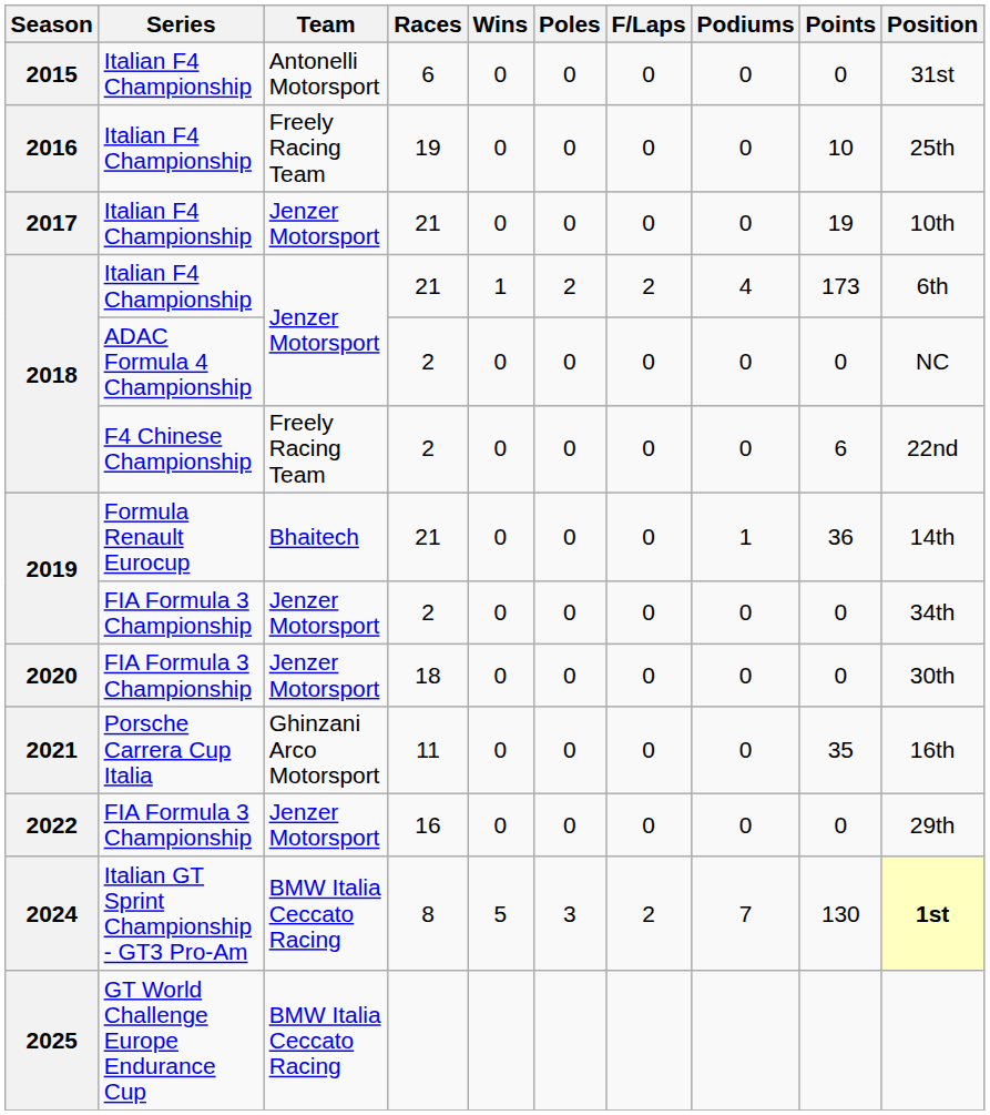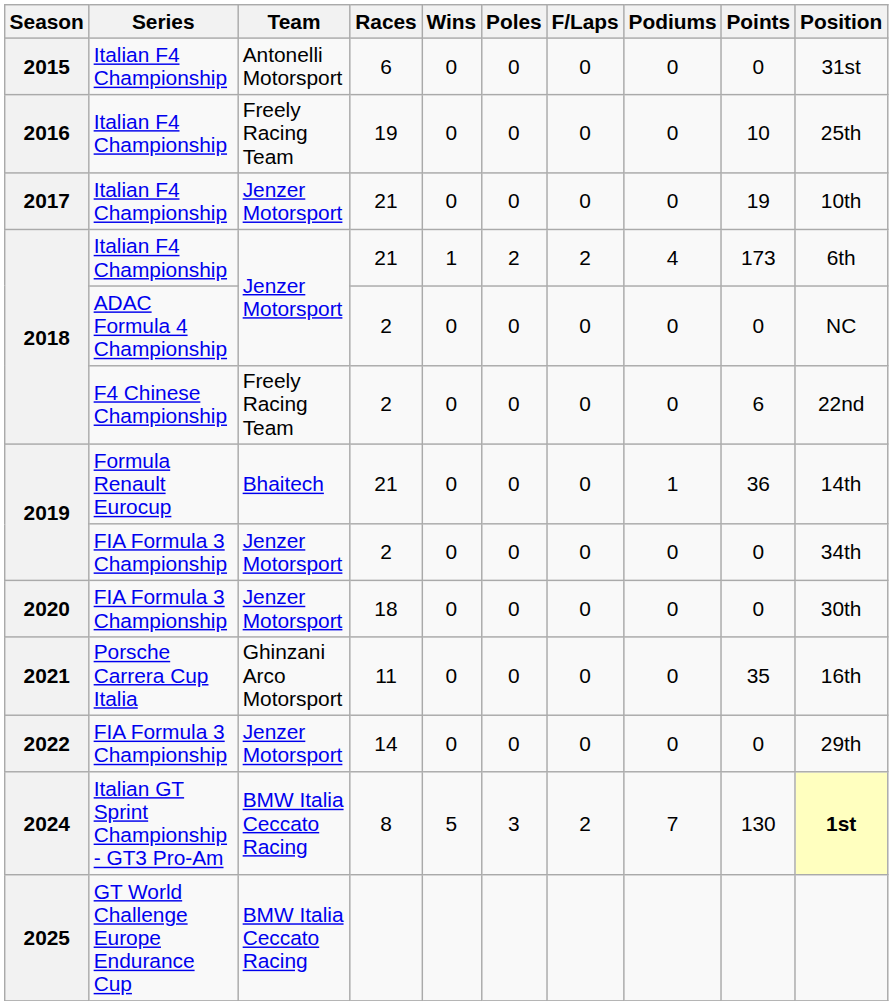 <table class="wikitable" style="font-size: 90%; text-align:center">
 <tr>
 <th>Season</th>
 <th>Series</th>
 <th>Team</th>
 <th>Races</th>
 <th>Wins</th>
 <th>Poles</th>
 <th>F/Laps</th>
 <th>Podiums</th>
 <th>Points</th>
 <th>Position</th>
 </tr>
 <tr>
 <th>2015</th>
 <td align=left><a href='#'>Italian F4 Championship</a></td>
 <td align="left">Antonelli Motorsport</td>
 <td>6</td>
 <td>0</td>
 <td>0</td>
 <td>0</td>
 <td>0</td>
 <td>0</td>
 <td>31st</td>
 </tr>
 <tr>
 <th>2016</th>
 <td align=left><a href='#'>Italian F4 Championship</a></td>
 <td align=left>Freely Racing Team</td>
 <td>19</td>
 <td>0</td>
 <td>0</td>
 <td>0</td>
 <td>0</td>
 <td>10</td>
 <td>25th</td>
 </tr>
 <tr>
 <th>2017</th>
 <td align=left><a href='#'>Italian F4 Championship</a></td>
 <td align=left><a href='#'>Jenzer Motorsport</a></td>
 <td>21</td>
 <td>0</td>
 <td>0</td>
 <td>0</td>
 <td>0</td>
 <td>19</td>
 <td>10th</td>
 </tr>
 <tr>
 <th rowspan="3">2018</th>
 <td align=left><a href='#'>Italian F4 Championship</a></td>
 <td align=left rowspan=2><a href='#'>Jenzer Motorsport</a></td>
 <td>21</td>
 <td>1</td>
 <td>2</td>
 <td>2</td>
 <td>4</td>
 <td>173</td>
 <td>6th</td>
 </tr>
 <tr>
 <td align=left><a href='#'>ADAC Formula 4 Championship</a></td>
 <td>2</td>
 <td>0</td>
 <td>0</td>
 <td>0</td>
 <td>0</td>
 <td>0</td>
 <td>NC</td>
 </tr>
 <tr>
 <td align=left><a href='#'>F4 Chinese Championship</a></td>
 <td align=left>Freely Racing Team</td>
 <td>2</td>
 <td>0</td>
 <td>0</td>
 <td>0</td>
 <td>0</td>
 <td>6</td>
 <td>22nd</td>
 </tr>
 <tr>
 <th rowspan=2>2019</th>
 <td align=left><a href='#'>Formula Renault Eurocup</a></td>
 <td align=left><a href='#'>Bhaitech</a></td>
 <td>21</td>
 <td>0</td>
 <td>0</td>
 <td>0</td>
 <td>1</td>
 <td>36</td>
 <td>14th</td>
 </tr>
 <tr>
 <td align=left><a href='#'>FIA Formula 3 Championship</a></td>
 <td align=left><a href='#'>Jenzer Motorsport</a></td>
 <td>2</td>
 <td>0</td>
 <td>0</td>
 <td>0</td>
 <td>0</td>
 <td>0</td>
 <td>34th</td>
 </tr>
 <tr>
 <th>2020</th>
 <td align=left><a href='#'>FIA Formula 3 Championship</a></td>
 <td align=left><a href='#'>Jenzer Motorsport</a></td>
 <td>18</td>
 <td>0</td>
 <td>0</td>
 <td>0</td>
 <td>0</td>
 <td>0</td>
 <td>30th</td>
 </tr>
 <tr>
 <th>2021</th>
 <td align=left><a href='#'>Porsche Carrera Cup Italia</a></td>
 <td align=left>Ghinzani Arco Motorsport</td>
 <td>11</td>
 <td>0</td>
 <td>0</td>
 <td>0</td>
 <td>0</td>
 <td>35</td>
 <td>16th</td>
 </tr>
 <tr>
 <th>2022</th>
 <td align=left><a href='#'>FIA Formula 3 Championship</a></td>
 <td align=left><a href='#'>Jenzer Motorsport</a></td>
-<td>16</td>
+<td>14</td>
 <td>0</td>
 <td>0</td>
 <td>0</td>
 <td>0</td>
 <td>0</td>
 <td>29th</td>
 </tr>
 <tr>
 <th>2024</th>
 <td align=left><a href='#'>Italian GT Sprint Championship - GT3 Pro-Am</a></td>
 <td align=left><a href='#'>BMW Italia Ceccato Racing</a></td>
 <td>8</td>
 <td>5</td>
 <td>3</td>
 <td>2</td>
 <td>7</td>
 <td>130</td>
 <td style="background:#FFFFBF;"><strong>1st</strong></td>
 </tr>
 <tr>
 <th>2025</th>
 <td align=left><a href='#'>GT World Challenge Europe Endurance Cup</a></td>
 <td align=left><a href='#'>BMW Italia Ceccato Racing</a></td>
 <td></td>
 <td></td>
 <td></td>
 <td></td>
 <td></td>
 <td></td>
 <td></td>
 </tr>
 </table>
